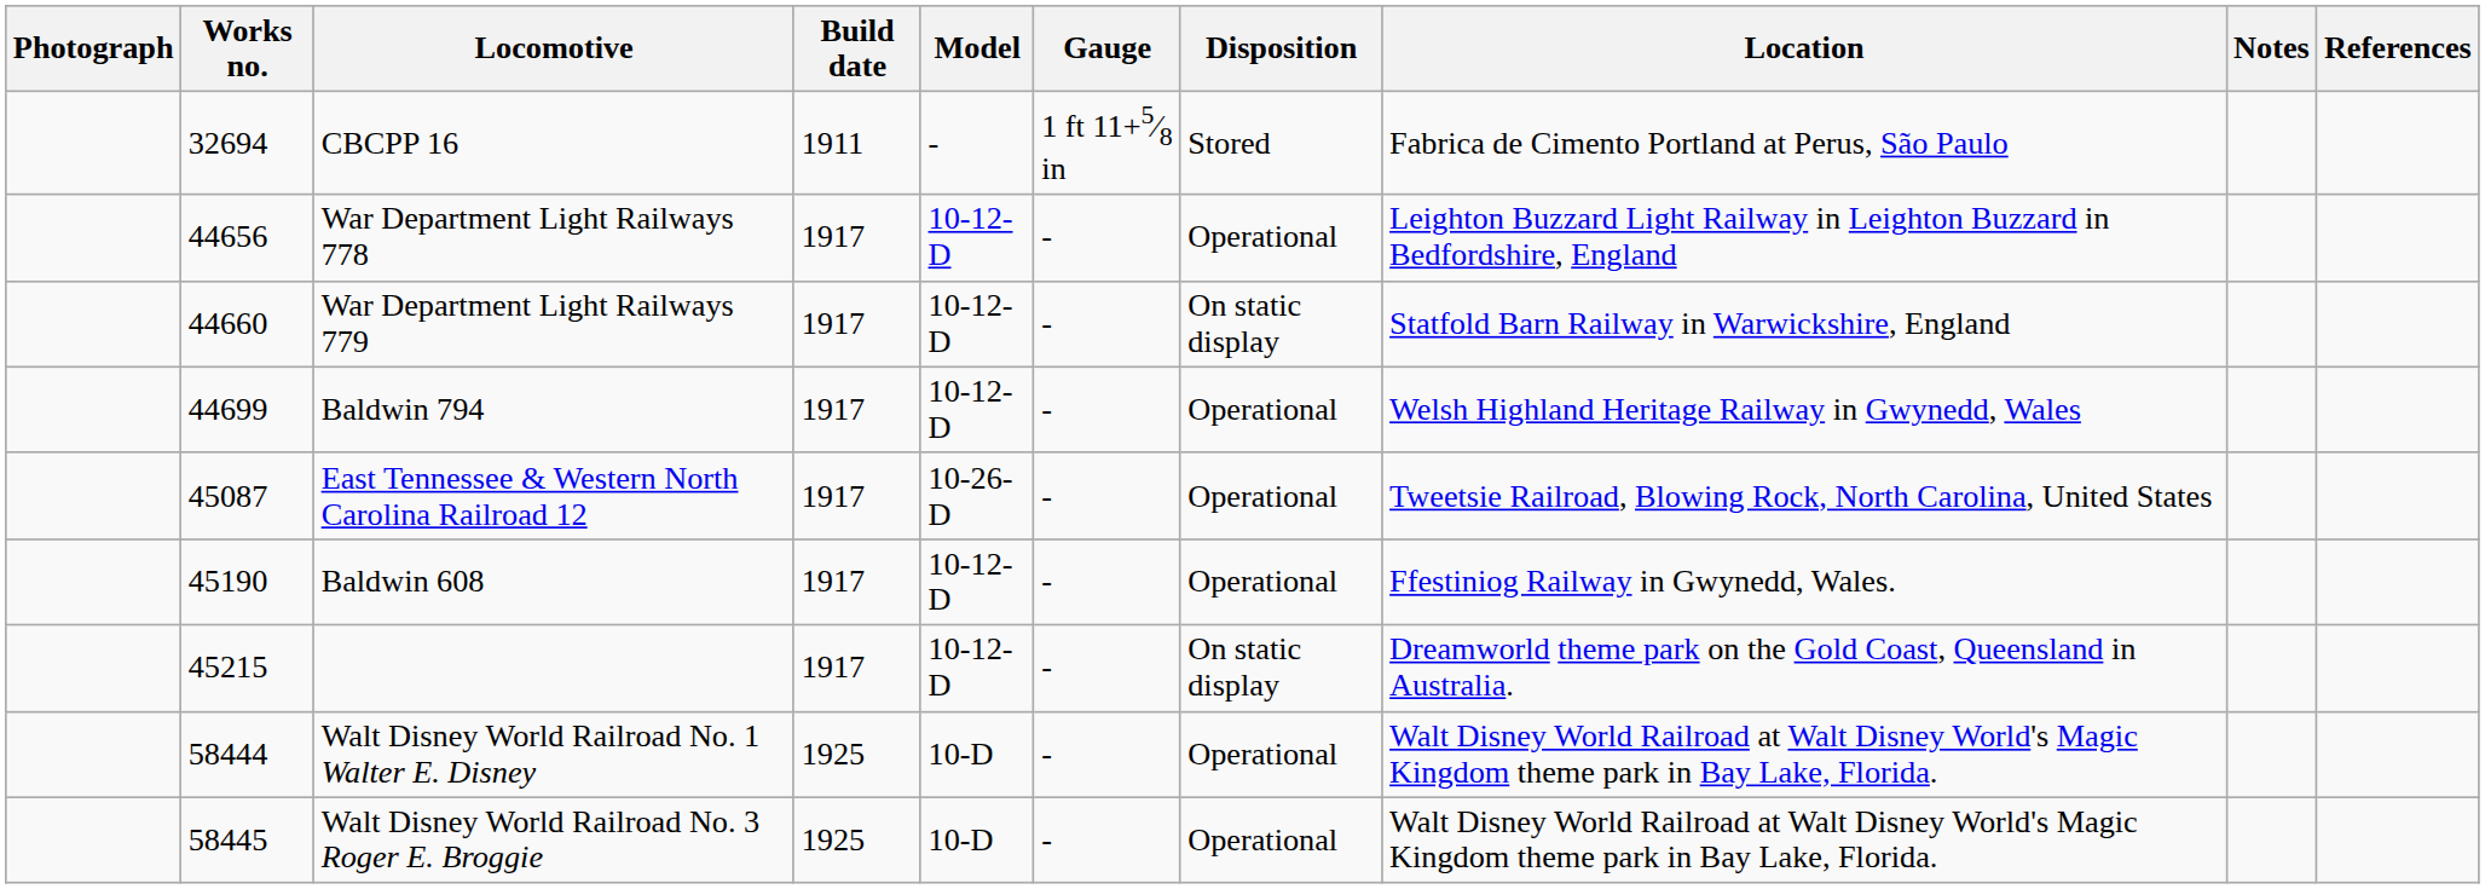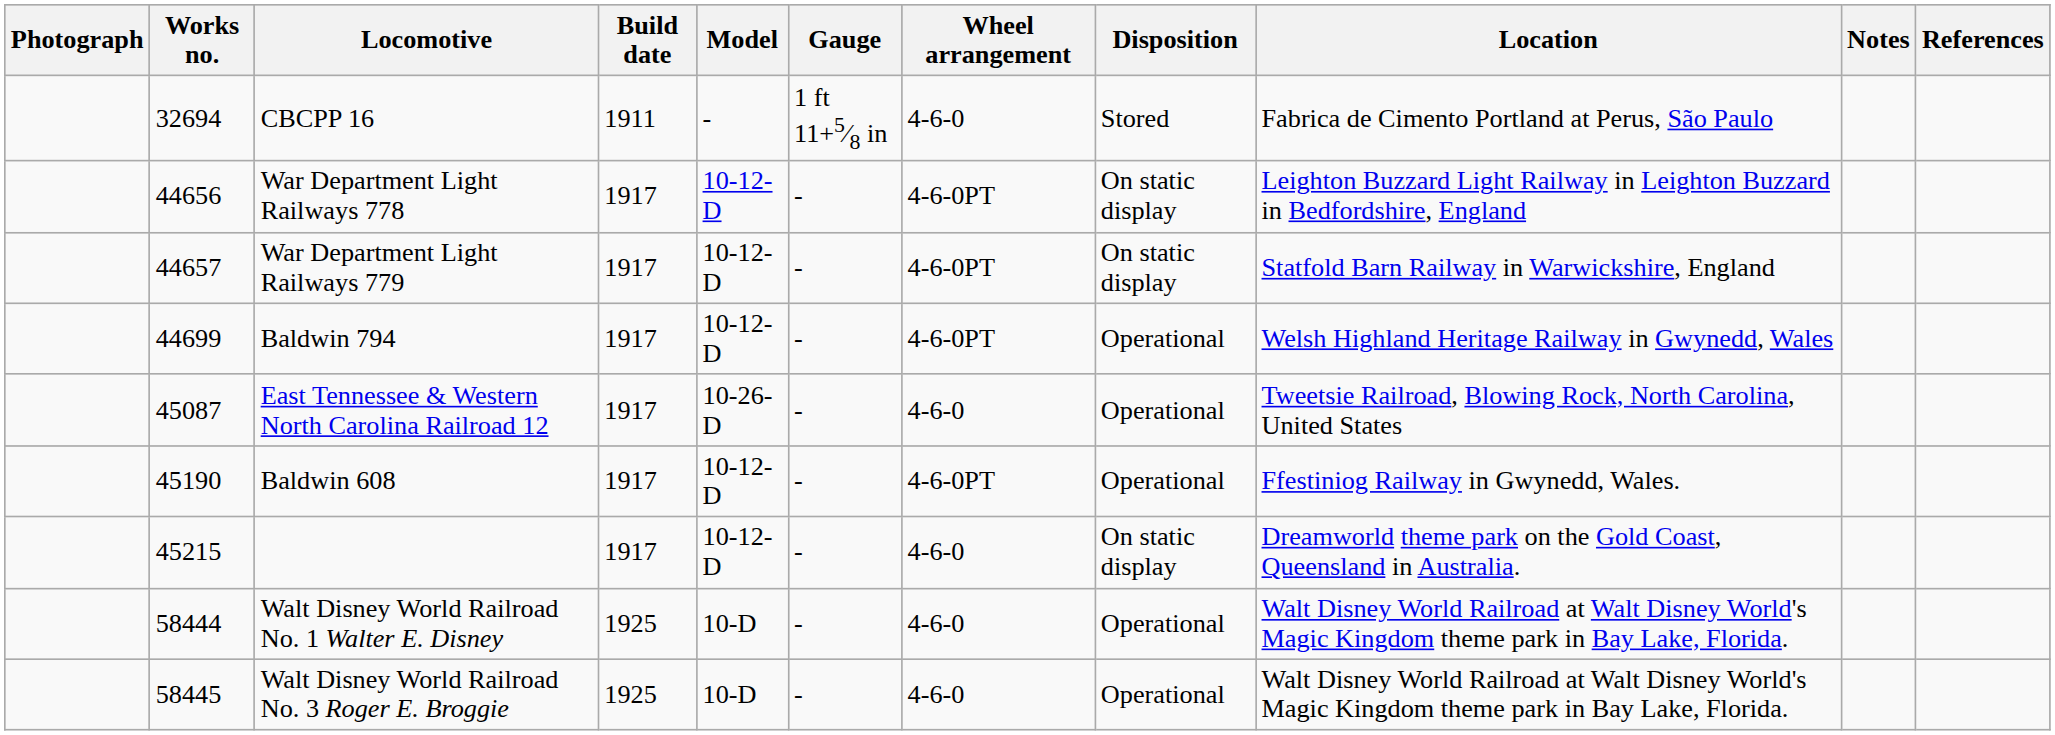 <table class="wikitable">
 <tr>
 <th>Photograph</th>
 <th>Works no.</th>
 <th>Locomotive</th>
 <th>Build date</th>
 <th>Model</th>
 <th>Gauge</th>
+<th>Wheel arrangement</th>
 <th>Disposition</th>
 <th>Location</th>
 <th>Notes</th>
 <th>References</th>
 </tr>
 <tr>
 <td></td>
 <td>32694</td>
 <td>CBCPP 16</td>
 <td>1911</td>
 <td>-</td>
 <td>1 ft 11+<sup>5</sup>⁄<sub>8</sub> in</td>
+<td>4-6-0</td>
 <td>Stored</td>
 <td>Fabrica de Cimento Portland at Perus, <a href='#'>São Paulo</a></td>
 <td></td>
 <td></td>
 </tr>
 <tr>
 <td></td>
 <td>44656</td>
 <td>War Department Light Railways 778</td>
 <td>1917</td>
 <td><a href='#'>10-12-D</a></td>
 <td>-</td>
-<td>Operational</td>
+<td>4-6-0PT</td>
+<td>On static display</td>
 <td><a href='#'>Leighton Buzzard Light Railway</a> in <a href='#'>Leighton Buzzard</a> in <a href='#'>Bedfordshire</a>, <a href='#'>England</a></td>
 <td></td>
 <td></td>
 </tr>
 <tr>
 <td></td>
-<td>44660</td>
+<td>44657</td>
 <td>War Department Light Railways 779</td>
 <td>1917</td>
 <td>10-12-D</td>
 <td>-</td>
+<td>4-6-0PT</td>
 <td>On static display</td>
 <td><a href='#'>Statfold Barn Railway</a> in <a href='#'>Warwickshire</a>, England</td>
 <td></td>
 <td></td>
 </tr>
 <tr>
 <td></td>
 <td>44699</td>
 <td>Baldwin 794</td>
 <td>1917</td>
 <td>10-12-D</td>
 <td>-</td>
+<td>4-6-0PT</td>
 <td>Operational</td>
 <td><a href='#'>Welsh Highland Heritage Railway</a> in <a href='#'>Gwynedd</a>, <a href='#'>Wales</a></td>
 <td></td>
 <td></td>
 </tr>
 <tr>
 <td></td>
 <td>45087</td>
 <td><a href='#'>East Tennessee & Western North Carolina Railroad 12</a></td>
 <td>1917</td>
 <td>10-26-D</td>
 <td>-</td>
+<td>4-6-0</td>
 <td>Operational</td>
 <td><a href='#'>Tweetsie Railroad</a>, <a href='#'>Blowing Rock, North Carolina</a>, United States</td>
 <td></td>
 <td></td>
 </tr>
 <tr>
 <td></td>
 <td>45190</td>
 <td>Baldwin 608</td>
 <td>1917</td>
 <td>10-12-D</td>
 <td>-</td>
+<td>4-6-0PT</td>
 <td>Operational</td>
 <td><a href='#'>Ffestiniog Railway</a> in Gwynedd, Wales.</td>
 <td></td>
 <td></td>
 </tr>
 <tr>
 <td></td>
 <td>45215</td>
 <td></td>
 <td>1917</td>
 <td>10-12-D</td>
 <td>-</td>
+<td>4-6-0</td>
 <td>On static display</td>
 <td><a href='#'>Dreamworld</a> <a href='#'>theme park</a> on the <a href='#'>Gold Coast</a>, <a href='#'>Queensland</a> in <a href='#'>Australia</a>.</td>
 <td></td>
 <td></td>
 </tr>
 <tr>
 <td></td>
 <td>58444</td>
 <td>Walt Disney World Railroad No. 1 <em>Walter E. Disney</em></td>
 <td>1925</td>
 <td>10-D</td>
 <td>-</td>
+<td>4-6-0</td>
 <td>Operational</td>
 <td><a href='#'>Walt Disney World Railroad</a> at <a href='#'>Walt Disney World</a>'s <a href='#'>Magic Kingdom</a> theme park in <a href='#'>Bay Lake, Florida</a>.</td>
 <td></td>
 <td></td>
 </tr>
 <tr>
 <td></td>
 <td>58445</td>
 <td>Walt Disney World Railroad No. 3 <em>Roger E. Broggie</em></td>
 <td>1925</td>
 <td>10-D</td>
 <td>-</td>
+<td>4-6-0</td>
 <td>Operational</td>
 <td>Walt Disney World Railroad at Walt Disney World's Magic Kingdom theme park in Bay Lake, Florida.</td>
 <td></td>
 <td></td>
 </tr>
 </table>
